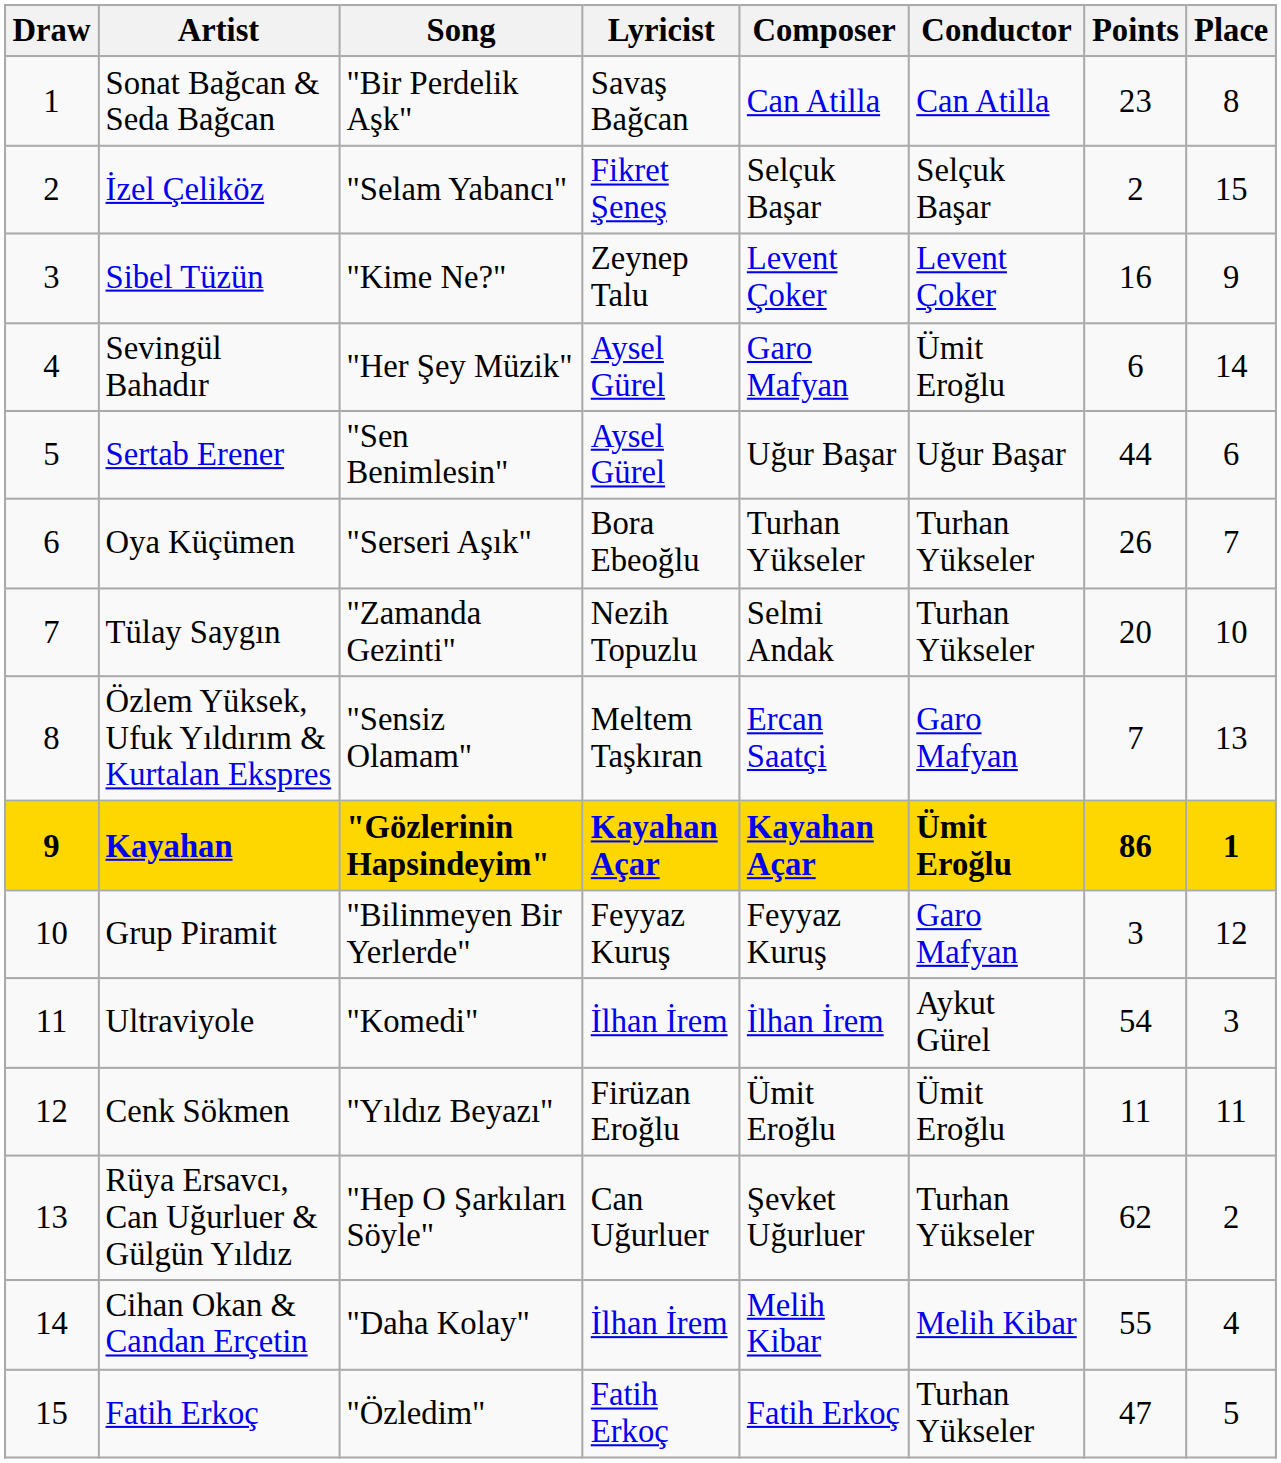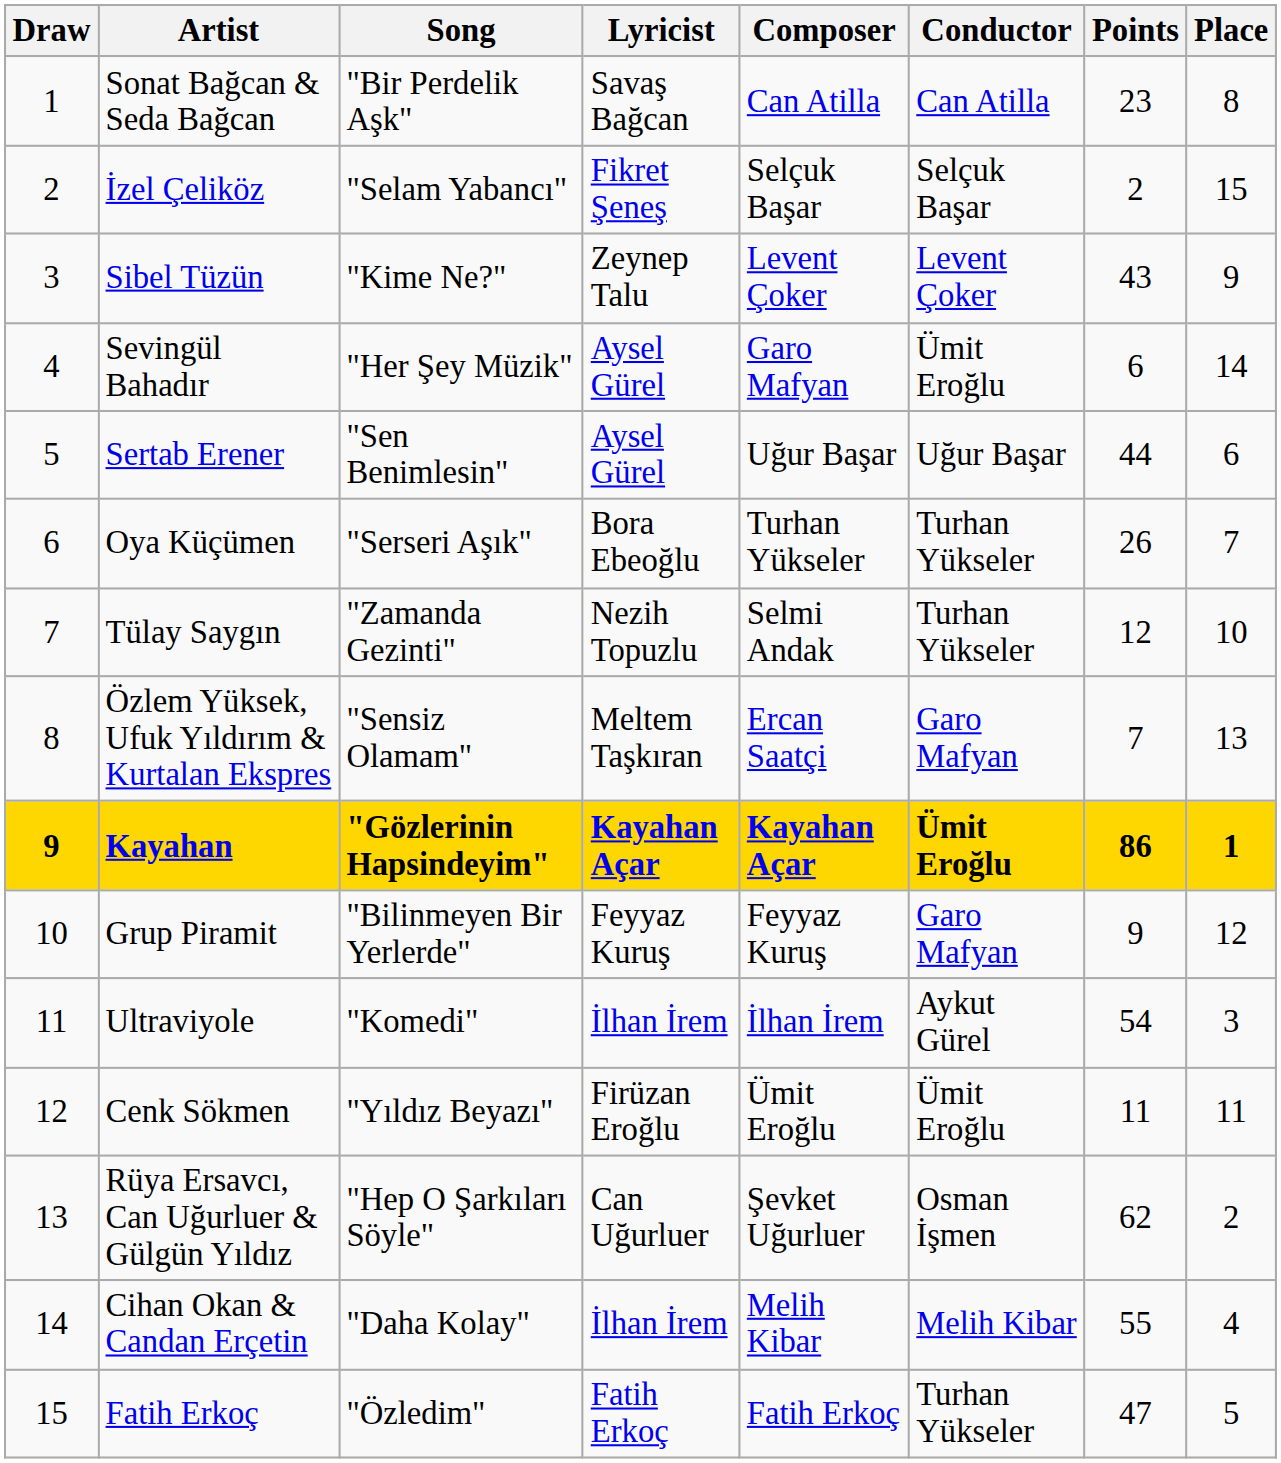 <table class="sortable wikitable" style="margin: 1em auto 1em auto; text-align:center">
 <tr>
 <th>Draw</th>
 <th>Artist</th>
 <th>Song</th>
 <th>Lyricist</th>
 <th>Composer</th>
 <th>Conductor</th>
 <th>Points</th>
 <th>Place</th>
 </tr>
 <tr>
 <td>1</td>
 <td align="left">Sonat Bağcan & Seda Bağcan</td>
 <td align="left">"Bir Perdelik Aşk"</td>
 <td align="left">Savaş Bağcan</td>
 <td align="left"><a href='#'>Can Atilla</a></td>
 <td align="left"><a href='#'>Can Atilla</a></td>
 <td>23</td>
 <td>8</td>
 </tr>
 <tr>
 <td>2</td>
 <td align="left"><a href='#'>İzel Çeliköz</a></td>
 <td align="left">"Selam Yabancı"</td>
 <td align="left"><a href='#'>Fikret Şeneş</a></td>
 <td align="left">Selçuk Başar</td>
 <td align="left">Selçuk Başar</td>
 <td>2</td>
 <td>15</td>
 </tr>
 <tr>
 <td>3</td>
 <td align="left"><a href='#'>Sibel Tüzün</a></td>
 <td align="left">"Kime Ne?"</td>
 <td align="left">Zeynep Talu</td>
 <td align="left"><a href='#'>Levent Çoker</a></td>
 <td align="left"><a href='#'>Levent Çoker</a></td>
-<td>16</td>
+<td>43</td>
 <td>9</td>
 </tr>
 <tr>
 <td>4</td>
 <td align="left">Sevingül Bahadır</td>
 <td align="left">"Her Şey Müzik"</td>
 <td align="left"><a href='#'>Aysel Gürel</a></td>
 <td align="left"><a href='#'>Garo Mafyan</a></td>
 <td align="left">Ümit Eroğlu</td>
 <td>6</td>
 <td>14</td>
 </tr>
 <tr>
 <td>5</td>
 <td align="left"><a href='#'>Sertab Erener</a></td>
 <td align="left">"Sen Benimlesin"</td>
 <td align="left"><a href='#'>Aysel Gürel</a></td>
 <td align="left">Uğur Başar</td>
 <td align="left">Uğur Başar</td>
 <td>44</td>
 <td>6</td>
 </tr>
 <tr>
 <td>6</td>
 <td align="left">Oya Küçümen</td>
 <td align="left">"Serseri Aşık"</td>
 <td align="left">Bora Ebeoğlu</td>
 <td align="left">Turhan Yükseler</td>
 <td align="left">Turhan Yükseler</td>
 <td>26</td>
 <td>7</td>
 </tr>
 <tr>
 <td>7</td>
 <td align="left">Tülay Saygın</td>
 <td align="left">"Zamanda Gezinti"</td>
 <td align="left">Nezih Topuzlu</td>
 <td align="left">Selmi Andak</td>
 <td align="left">Turhan Yükseler</td>
-<td>20</td>
+<td>12</td>
 <td>10</td>
 </tr>
 <tr>
 <td>8</td>
 <td align="left">Özlem Yüksek, Ufuk Yıldırım & <a href='#'>Kurtalan Ekspres</a></td>
 <td align="left">"Sensiz Olamam"</td>
 <td align="left">Meltem Taşkıran</td>
 <td align="left"><a href='#'>Ercan Saatçi</a></td>
 <td align="left"><a href='#'>Garo Mafyan</a></td>
 <td>7</td>
 <td>13</td>
 </tr>
 <tr style="font-weight: bold; background: gold;">
 <td>9</td>
 <td align="left"><a href='#'>Kayahan</a></td>
 <td align="left">"Gözlerinin Hapsindeyim"</td>
 <td align="left"><a href='#'>Kayahan Açar</a></td>
 <td align="left"><a href='#'>Kayahan Açar</a></td>
 <td align="left">Ümit Eroğlu</td>
 <td>86</td>
 <td>1</td>
 </tr>
 <tr>
 <td>10</td>
 <td align="left">Grup Piramit</td>
 <td align="left">"Bilinmeyen Bir Yerlerde"</td>
 <td align="left">Feyyaz Kuruş</td>
 <td align="left">Feyyaz Kuruş</td>
 <td align="left"><a href='#'>Garo Mafyan</a></td>
-<td>3</td>
+<td>9</td>
 <td>12</td>
 </tr>
 <tr>
 <td>11</td>
 <td align="left">Ultraviyole</td>
 <td align="left">"Komedi"</td>
 <td align="left"><a href='#'>İlhan İrem</a></td>
 <td align="left"><a href='#'>İlhan İrem</a></td>
 <td align="left">Aykut Gürel</td>
 <td>54</td>
 <td>3</td>
 </tr>
 <tr>
 <td>12</td>
 <td align="left">Cenk Sökmen</td>
 <td align="left">"Yıldız Beyazı"</td>
 <td align="left">Firüzan Eroğlu</td>
 <td align="left">Ümit Eroğlu</td>
 <td align="left">Ümit Eroğlu</td>
 <td>11</td>
 <td>11</td>
 </tr>
 <tr>
 <td>13</td>
 <td align="left">Rüya Ersavcı, Can Uğurluer & Gülgün Yıldız</td>
 <td align="left">"Hep O Şarkıları Söyle"</td>
 <td align="left">Can Uğurluer</td>
 <td align="left">Şevket Uğurluer</td>
-<td align="left">Turhan Yükseler</td>
+<td align="left">Osman İşmen</td>
 <td>62</td>
 <td>2</td>
 </tr>
 <tr>
 <td>14</td>
 <td align="left">Cihan Okan & <a href='#'>Candan Erçetin</a></td>
 <td align="left">"Daha Kolay"</td>
 <td align="left"><a href='#'>İlhan İrem</a></td>
 <td align="left"><a href='#'>Melih Kibar</a></td>
 <td align="left"><a href='#'>Melih Kibar</a></td>
 <td>55</td>
 <td>4</td>
 </tr>
 <tr>
 <td>15</td>
 <td align="left"><a href='#'>Fatih Erkoç</a></td>
 <td align="left">"Özledim"</td>
 <td align="left"><a href='#'>Fatih Erkoç</a></td>
 <td align="left"><a href='#'>Fatih Erkoç</a></td>
 <td align="left">Turhan Yükseler</td>
 <td>47</td>
 <td>5</td>
 </tr>
 </table>
